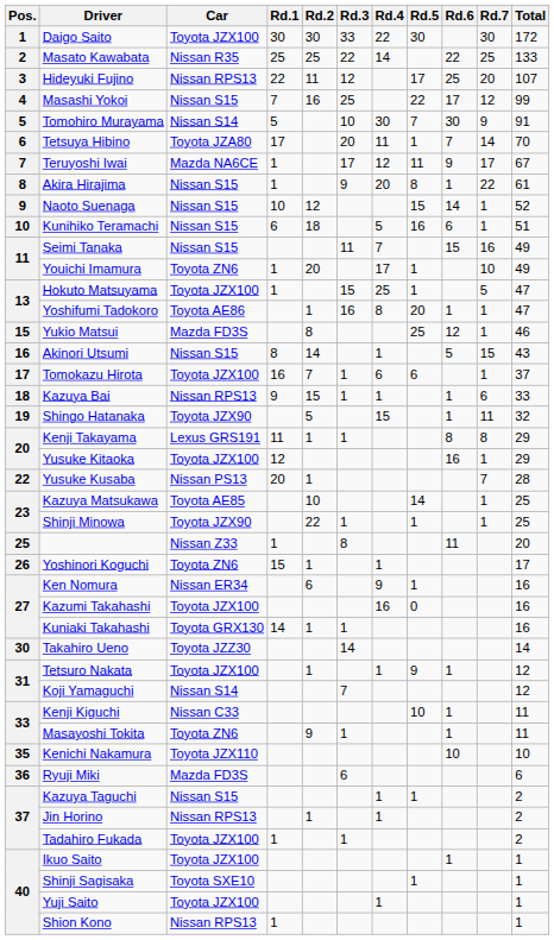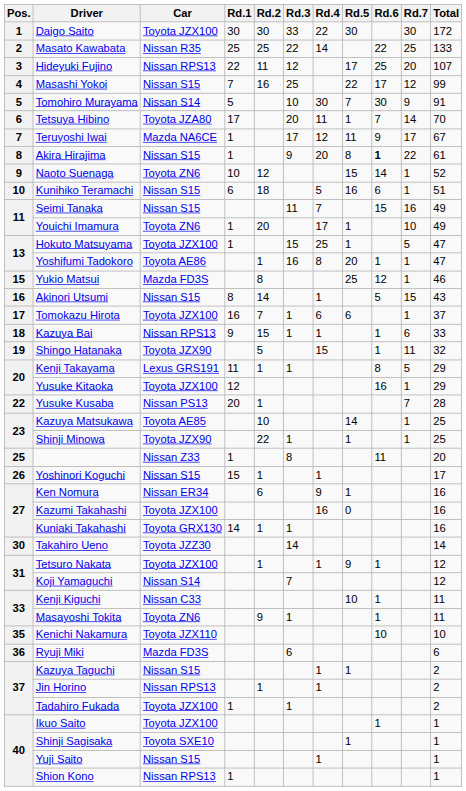 <table class="wikitable">
 <tr>
 <th>Pos.</th>
 <th>Driver</th>
 <th>Car</th>
 <th>Rd.1</th>
 <th>Rd.2</th>
 <th>Rd.3</th>
 <th>Rd.4</th>
 <th>Rd.5</th>
 <th>Rd.6</th>
 <th>Rd.7</th>
 <th>Total</th>
 </tr>
 <tr>
 <th>1</th>
 <td> <a href='#'>Daigo Saito</a></td>
 <td><a href='#'>Toyota JZX100</a></td>
 <td>30</td>
 <td>30</td>
 <td>33</td>
 <td>22</td>
 <td>30</td>
 <td></td>
 <td>30</td>
 <td>172</td>
 </tr>
 <tr>
 <th>2</th>
 <td> <a href='#'>Masato Kawabata</a></td>
 <td><a href='#'>Nissan R35</a></td>
 <td>25</td>
 <td>25</td>
 <td>22</td>
 <td>14</td>
 <td></td>
 <td>22</td>
 <td>25</td>
 <td>133</td>
 </tr>
 <tr>
 <th>3</th>
 <td> <a href='#'>Hideyuki Fujino</a></td>
 <td><a href='#'>Nissan RPS13</a></td>
 <td>22</td>
 <td>11</td>
 <td>12</td>
 <td></td>
 <td>17</td>
 <td>25</td>
 <td>20</td>
 <td>107</td>
 </tr>
 <tr>
 <th>4</th>
 <td> <a href='#'>Masashi Yokoi</a></td>
 <td><a href='#'>Nissan S15</a></td>
 <td>7</td>
 <td>16</td>
 <td>25</td>
 <td></td>
 <td>22</td>
 <td>17</td>
 <td>12</td>
 <td>99</td>
 </tr>
 <tr>
 <th>5</th>
 <td> <a href='#'>Tomohiro Murayama</a></td>
 <td><a href='#'>Nissan S14</a></td>
 <td>5</td>
 <td></td>
 <td>10</td>
 <td>30</td>
 <td>7</td>
 <td>30</td>
 <td>9</td>
 <td>91</td>
 </tr>
 <tr>
 <th>6</th>
 <td> <a href='#'>Tetsuya Hibino</a></td>
 <td><a href='#'>Toyota JZA80</a></td>
 <td>17</td>
 <td></td>
 <td>20</td>
 <td>11</td>
 <td>1</td>
 <td>7</td>
 <td>14</td>
 <td>70</td>
 </tr>
 <tr>
 <th>7</th>
 <td> <a href='#'>Teruyoshi Iwai</a></td>
 <td><a href='#'>Mazda NA6CE</a></td>
 <td>1</td>
 <td></td>
 <td>17</td>
 <td>12</td>
 <td>11</td>
 <td>9</td>
 <td>17</td>
 <td>67</td>
 </tr>
 <tr>
 <th>8</th>
 <td> <a href='#'>Akira Hirajima</a></td>
 <td><a href='#'>Nissan S15</a></td>
 <td>1</td>
 <td></td>
 <td>9</td>
 <td>20</td>
 <td>8</td>
-<td>1</td>
+<td><strong>1</strong></td>
 <td>22</td>
 <td>61</td>
 </tr>
 <tr>
 <th>9</th>
 <td> <a href='#'>Naoto Suenaga</a></td>
-<td><a href='#'>Nissan S15</a></td>
+<td><a href='#'>Toyota ZN6</a></td>
 <td>10</td>
 <td>12</td>
 <td></td>
 <td></td>
 <td>15</td>
 <td>14</td>
 <td>1</td>
 <td>52</td>
 </tr>
 <tr>
 <th>10</th>
 <td> <a href='#'>Kunihiko Teramachi</a></td>
 <td><a href='#'>Nissan S15</a></td>
 <td>6</td>
 <td>18</td>
 <td></td>
 <td>5</td>
 <td>16</td>
 <td>6</td>
 <td>1</td>
 <td>51</td>
 </tr>
 <tr>
 <th rowspan=2>11</th>
 <td> <a href='#'>Seimi Tanaka</a></td>
 <td><a href='#'>Nissan S15</a></td>
 <td></td>
 <td></td>
 <td>11</td>
 <td>7</td>
 <td></td>
 <td>15</td>
 <td>16</td>
 <td>49</td>
 </tr>
 <tr>
 <td> <a href='#'>Youichi Imamura</a></td>
 <td><a href='#'>Toyota ZN6</a></td>
 <td>1</td>
 <td>20</td>
 <td></td>
 <td>17</td>
 <td>1</td>
 <td></td>
 <td>10</td>
 <td>49</td>
 </tr>
 <tr>
 <th rowspan=2>13</th>
 <td> <a href='#'>Hokuto Matsuyama</a></td>
 <td><a href='#'>Toyota JZX100</a></td>
 <td>1</td>
 <td></td>
 <td>15</td>
 <td>25</td>
 <td>1</td>
 <td></td>
 <td>5</td>
 <td>47</td>
 </tr>
 <tr>
 <td> <a href='#'>Yoshifumi Tadokoro</a></td>
 <td><a href='#'>Toyota AE86</a></td>
 <td></td>
 <td>1</td>
 <td>16</td>
 <td>8</td>
 <td>20</td>
 <td>1</td>
 <td>1</td>
 <td>47</td>
 </tr>
 <tr>
 <th>15</th>
 <td> <a href='#'>Yukio Matsui</a></td>
 <td><a href='#'>Mazda FD3S</a></td>
 <td></td>
 <td>8</td>
 <td></td>
 <td></td>
 <td>25</td>
 <td>12</td>
 <td>1</td>
 <td>46</td>
 </tr>
 <tr>
 <th>16</th>
 <td> <a href='#'>Akinori Utsumi</a></td>
 <td><a href='#'>Nissan S15</a></td>
 <td>8</td>
 <td>14</td>
 <td></td>
 <td>1</td>
 <td></td>
 <td>5</td>
 <td>15</td>
 <td>43</td>
 </tr>
 <tr>
 <th>17</th>
 <td> <a href='#'>Tomokazu Hirota</a></td>
 <td><a href='#'>Toyota JZX100</a></td>
 <td>16</td>
 <td>7</td>
 <td>1</td>
 <td>6</td>
 <td>6</td>
 <td></td>
 <td>1</td>
 <td>37</td>
 </tr>
 <tr>
 <th>18</th>
 <td> <a href='#'>Kazuya Bai</a></td>
 <td><a href='#'>Nissan RPS13</a></td>
 <td>9</td>
 <td>15</td>
 <td>1</td>
 <td>1</td>
 <td></td>
 <td>1</td>
 <td>6</td>
 <td>33</td>
 </tr>
 <tr>
 <th>19</th>
 <td> <a href='#'>Shingo Hatanaka</a></td>
 <td><a href='#'>Toyota JZX90</a></td>
 <td></td>
 <td>5</td>
 <td></td>
 <td>15</td>
 <td></td>
 <td>1</td>
 <td>11</td>
 <td>32</td>
 </tr>
 <tr>
 <th rowspan=2>20</th>
 <td> <a href='#'>Kenji Takayama</a></td>
 <td><a href='#'>Lexus GRS191</a></td>
 <td>11</td>
 <td>1</td>
 <td>1</td>
 <td></td>
 <td></td>
 <td>8</td>
-<td>8</td>
+<td>5</td>
 <td>29</td>
 </tr>
 <tr>
 <td> <a href='#'>Yusuke Kitaoka</a></td>
 <td><a href='#'>Toyota JZX100</a></td>
 <td>12</td>
 <td></td>
 <td></td>
 <td></td>
 <td></td>
 <td>16</td>
 <td>1</td>
 <td>29</td>
 </tr>
 <tr>
 <th>22</th>
 <td> <a href='#'>Yusuke Kusaba</a></td>
 <td><a href='#'>Nissan PS13</a></td>
 <td>20</td>
 <td>1</td>
 <td></td>
 <td></td>
 <td></td>
 <td></td>
 <td>7</td>
 <td>28</td>
 </tr>
 <tr>
 <th rowspan=2>23</th>
 <td> <a href='#'>Kazuya Matsukawa</a></td>
 <td><a href='#'>Toyota AE85</a></td>
 <td></td>
 <td>10</td>
 <td></td>
 <td></td>
 <td>14</td>
 <td></td>
 <td>1</td>
 <td>25</td>
 </tr>
 <tr>
 <td> <a href='#'>Shinji Minowa</a></td>
 <td><a href='#'>Toyota JZX90</a></td>
 <td></td>
 <td>22</td>
 <td>1</td>
 <td></td>
 <td>1</td>
 <td></td>
 <td>1</td>
 <td>25</td>
 </tr>
 <tr>
 <th>25</th>
 <td> </td>
 <td><a href='#'>Nissan Z33</a></td>
 <td>1</td>
 <td></td>
 <td>8</td>
 <td></td>
 <td></td>
 <td>11</td>
 <td></td>
 <td>20</td>
 </tr>
 <tr>
 <th>26</th>
 <td> <a href='#'>Yoshinori Koguchi</a></td>
-<td><a href='#'>Toyota ZN6</a></td>
+<td><a href='#'>Nissan S15</a></td>
 <td>15</td>
 <td>1</td>
 <td></td>
 <td>1</td>
 <td></td>
 <td></td>
 <td></td>
 <td>17</td>
 </tr>
 <tr>
 <th rowspan=3>27</th>
 <td> <a href='#'>Ken Nomura</a></td>
 <td><a href='#'>Nissan ER34</a></td>
 <td></td>
 <td>6</td>
 <td></td>
 <td>9</td>
 <td>1</td>
 <td></td>
 <td></td>
 <td>16</td>
 </tr>
 <tr>
 <td> <a href='#'>Kazumi Takahashi</a></td>
 <td><a href='#'>Toyota JZX100</a></td>
 <td></td>
 <td></td>
 <td></td>
 <td>16</td>
 <td>0</td>
 <td></td>
 <td></td>
 <td>16</td>
 </tr>
 <tr>
 <td> <a href='#'>Kuniaki Takahashi</a></td>
 <td><a href='#'>Toyota GRX130</a></td>
 <td>14</td>
 <td>1</td>
 <td>1</td>
 <td></td>
 <td></td>
 <td></td>
 <td></td>
 <td>16</td>
 </tr>
 <tr>
 <th>30</th>
 <td> <a href='#'>Takahiro Ueno</a></td>
 <td><a href='#'>Toyota JZZ30</a></td>
 <td></td>
 <td></td>
 <td>14</td>
 <td></td>
 <td></td>
 <td></td>
 <td></td>
 <td>14</td>
 </tr>
 <tr>
 <th rowspan=2>31</th>
 <td> <a href='#'>Tetsuro Nakata</a></td>
 <td><a href='#'>Toyota JZX100</a></td>
 <td></td>
 <td>1</td>
 <td></td>
 <td>1</td>
 <td>9</td>
 <td>1</td>
 <td></td>
 <td>12</td>
 </tr>
 <tr>
 <td> <a href='#'>Koji Yamaguchi</a></td>
 <td><a href='#'>Nissan S14</a></td>
 <td></td>
 <td></td>
 <td>7</td>
 <td></td>
 <td></td>
 <td></td>
 <td></td>
 <td>12</td>
 </tr>
 <tr>
 <th rowspan=2>33</th>
 <td> <a href='#'>Kenji Kiguchi</a></td>
 <td><a href='#'>Nissan C33</a></td>
 <td></td>
 <td></td>
 <td></td>
 <td></td>
 <td>10</td>
 <td>1</td>
 <td></td>
 <td>11</td>
 </tr>
 <tr>
 <td> <a href='#'>Masayoshi Tokita</a></td>
 <td><a href='#'>Toyota ZN6</a></td>
 <td></td>
 <td>9</td>
 <td>1</td>
 <td></td>
 <td></td>
 <td>1</td>
 <td></td>
 <td>11</td>
 </tr>
 <tr>
 <th>35</th>
 <td> <a href='#'>Kenichi Nakamura</a></td>
 <td><a href='#'>Toyota JZX110</a></td>
 <td></td>
 <td></td>
 <td></td>
 <td></td>
 <td></td>
 <td>10</td>
 <td></td>
 <td>10</td>
 </tr>
 <tr>
 <th>36</th>
 <td> <a href='#'>Ryuji Miki</a></td>
 <td><a href='#'>Mazda FD3S</a></td>
 <td></td>
 <td></td>
 <td>6</td>
 <td></td>
 <td></td>
 <td></td>
 <td></td>
 <td>6</td>
 </tr>
 <tr>
 <th rowspan=3>37</th>
 <td> <a href='#'>Kazuya Taguchi</a></td>
 <td><a href='#'>Nissan S15</a></td>
 <td></td>
 <td></td>
 <td></td>
 <td>1</td>
 <td>1</td>
 <td></td>
 <td></td>
 <td>2</td>
 </tr>
 <tr>
 <td> <a href='#'>Jin Horino</a></td>
 <td><a href='#'>Nissan RPS13</a></td>
 <td></td>
 <td>1</td>
 <td></td>
 <td>1</td>
 <td></td>
 <td></td>
 <td></td>
 <td>2</td>
 </tr>
 <tr>
 <td> <a href='#'>Tadahiro Fukada</a></td>
 <td><a href='#'>Toyota JZX100</a></td>
 <td>1</td>
 <td></td>
 <td>1</td>
 <td></td>
 <td></td>
 <td></td>
 <td></td>
 <td>2</td>
 </tr>
 <tr>
 <th rowspan=4>40</th>
 <td> <a href='#'>Ikuo Saito</a></td>
 <td><a href='#'>Toyota JZX100</a></td>
 <td></td>
 <td></td>
 <td></td>
 <td></td>
 <td></td>
 <td>1</td>
 <td></td>
 <td>1</td>
 </tr>
 <tr>
 <td> <a href='#'>Shinji Sagisaka</a></td>
 <td><a href='#'>Toyota SXE10</a></td>
 <td></td>
 <td></td>
 <td></td>
 <td></td>
 <td>1</td>
 <td></td>
 <td></td>
 <td>1</td>
 </tr>
 <tr>
 <td> <a href='#'>Yuji Saito</a></td>
-<td><a href='#'>Toyota JZX100</a></td>
+<td><a href='#'>Nissan S15</a></td>
 <td></td>
 <td></td>
 <td></td>
 <td>1</td>
 <td></td>
 <td></td>
 <td></td>
 <td>1</td>
 </tr>
 <tr>
 <td> <a href='#'>Shion Kono</a></td>
 <td><a href='#'>Nissan RPS13</a></td>
 <td>1</td>
 <td></td>
 <td></td>
 <td></td>
 <td></td>
 <td></td>
 <td></td>
 <td>1</td>
 </tr>
 </table>
